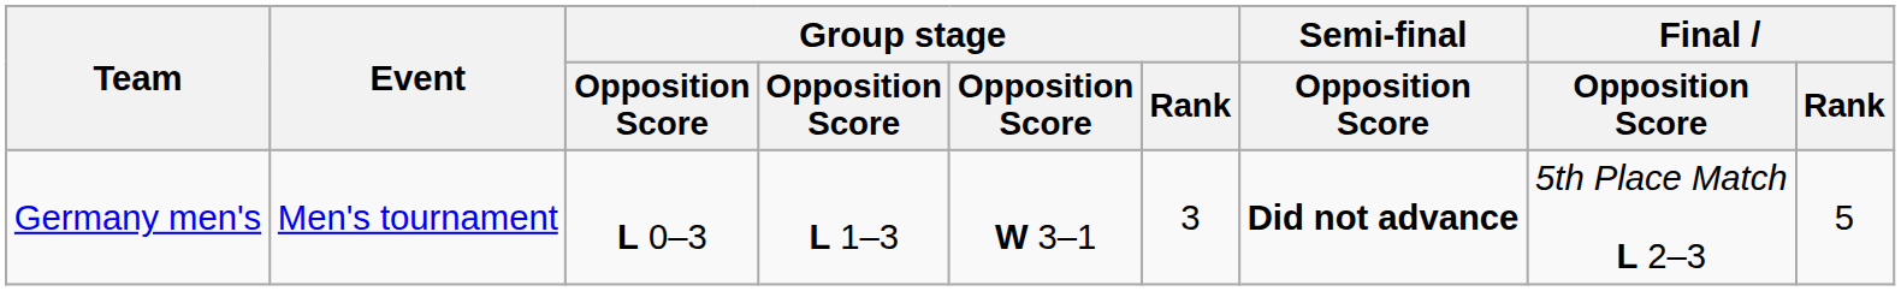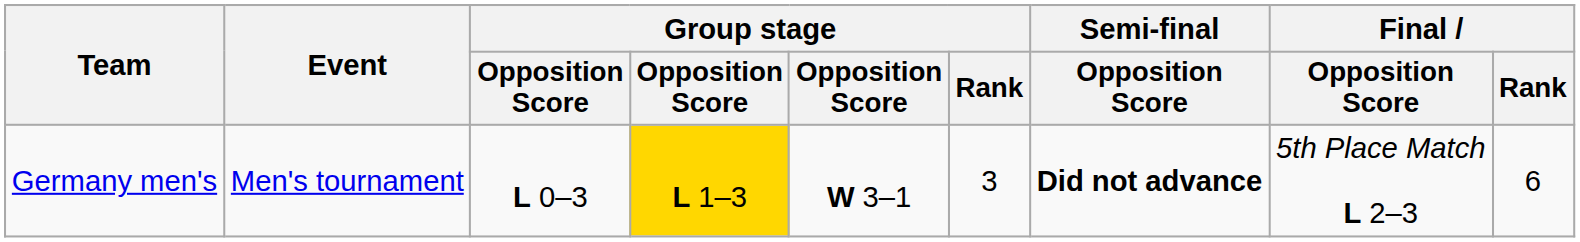 <table class="wikitable" style="font-size:90%">
 <tr>
 <th rowspan=2>Team</th>
 <th rowspan=2>Event</th>
 <th colspan=4>Group stage</th>
 <th>Semi-final</th>
 <th colspan=2>Final / </th>
 </tr>
 <tr style="font-size:95%">
 <th>Opposition<br>Score</th>
 <th>Opposition<br>Score</th>
 <th>Opposition<br>Score</th>
 <th>Rank</th>
 <th>Opposition<br>Score</th>
 <th>Opposition<br>Score</th>
 <th>Rank</th>
 </tr>
 <tr align=center>
 <td align=left><a href='#'>Germany men's</a></td>
 <td align=left><a href='#'>Men's tournament</a></td>
 <td><br><strong>L</strong> 0–3</td>
-<td><br><strong>L</strong> 1–3</td>
+<td style="background: gold;"><br><strong>L</strong> 1–3</td>
 <td><br><strong>W</strong> 3–1</td>
 <td>3</td>
 <td><strong>Did not advance</strong></td>
 <td><em>5th Place Match</em><br><br><strong>L</strong> 2–3</td>
-<td>5</td>
+<td>6</td>
 </tr>
 </table>
